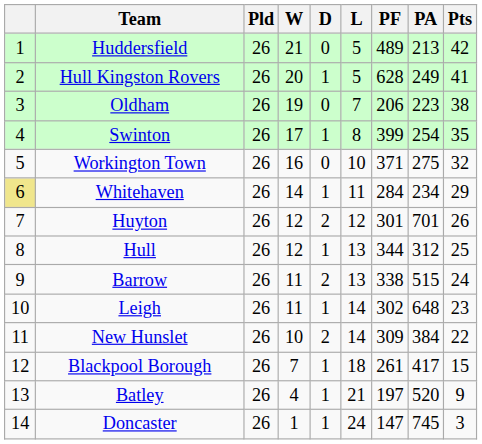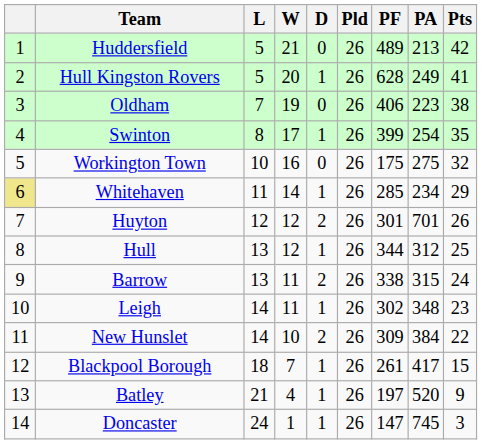 <table class="wikitable" style="text-align:center;">
 <tr>
 <th style="width:20px;" abbr="Position"></th>
 <th width=175>Team</th>
-<th style="width:20px;" abbr="Played">Pld</th>
+<th style="width:20px;" abbr="Lost">L</th>
 <th style="width:20px;" abbr="Won">W</th>
 <th style="width:20px;" abbr="Drawn">D</th>
-<th style="width:20px;" abbr="Lost">L</th>
+<th style="width:20px;" abbr="Played">Pld</th>
 <th style="width:20px;" abbr="”Points" For”>PF</th>
 <th style="width:20px;" abbr="”Points" Against”>PA</th>
 <th style="width:20px;" abbr="Points">Pts</th>
 </tr>
 <tr style="text-align:center; background:#cfc;">
 <td>1</td>
 <td><a href='#'>Huddersfield</a></td>
-<td>26</td>
+<td>5</td>
 <td>21</td>
 <td>0</td>
-<td>5</td>
+<td>26</td>
 <td>489</td>
 <td>213</td>
 <td>42</td>
 </tr>
 <tr style="text-align:center; background:#cfc;">
 <td>2</td>
 <td><a href='#'>Hull Kingston Rovers</a></td>
-<td>26</td>
+<td>5</td>
 <td>20</td>
 <td>1</td>
-<td>5</td>
+<td>26</td>
 <td>628</td>
 <td>249</td>
 <td>41</td>
 </tr>
 <tr style="text-align:center; background:#cfc;">
 <td>3</td>
 <td><a href='#'>Oldham</a></td>
-<td>26</td>
+<td>7</td>
 <td>19</td>
 <td>0</td>
-<td>7</td>
-<td>206</td>
+<td>26</td>
+<td>406</td>
 <td>223</td>
 <td>38</td>
 </tr>
 <tr style="text-align:center; background:#cfc;">
 <td>4</td>
 <td><a href='#'>Swinton</a></td>
-<td>26</td>
+<td>8</td>
 <td>17</td>
 <td>1</td>
-<td>8</td>
+<td>26</td>
 <td>399</td>
 <td>254</td>
 <td>35</td>
 </tr>
 <tr style="text-align:center;">
 <td>5</td>
 <td><a href='#'>Workington Town</a></td>
-<td>26</td>
+<td>10</td>
 <td>16</td>
 <td>0</td>
-<td>10</td>
-<td>371</td>
+<td>26</td>
+<td>175</td>
 <td>275</td>
 <td>32</td>
 </tr>
 <tr style="text-align:center;">
 <td style="background: khaki;">6</td>
 <td><a href='#'>Whitehaven</a></td>
-<td>26</td>
+<td>11</td>
 <td>14</td>
 <td>1</td>
-<td>11</td>
-<td>284</td>
+<td>26</td>
+<td>285</td>
 <td>234</td>
 <td>29</td>
 </tr>
 <tr style="text-align:center;">
 <td>7</td>
 <td><a href='#'>Huyton</a></td>
-<td>26</td>
+<td>12</td>
 <td>12</td>
 <td>2</td>
-<td>12</td>
+<td>26</td>
 <td>301</td>
 <td>701</td>
 <td>26</td>
 </tr>
 <tr style="text-align:center;">
 <td>8</td>
 <td><a href='#'>Hull</a></td>
-<td>26</td>
+<td>13</td>
 <td>12</td>
 <td>1</td>
-<td>13</td>
+<td>26</td>
 <td>344</td>
 <td>312</td>
 <td>25</td>
 </tr>
 <tr style="text-align:center;">
 <td>9</td>
 <td><a href='#'>Barrow</a></td>
-<td>26</td>
+<td>13</td>
 <td>11</td>
 <td>2</td>
-<td>13</td>
+<td>26</td>
 <td>338</td>
-<td>515</td>
+<td>315</td>
 <td>24</td>
 </tr>
 <tr style="text-align:center;">
 <td>10</td>
 <td><a href='#'>Leigh</a></td>
-<td>26</td>
+<td>14</td>
 <td>11</td>
 <td>1</td>
-<td>14</td>
+<td>26</td>
 <td>302</td>
-<td>648</td>
+<td>348</td>
 <td>23</td>
 </tr>
 <tr style="text-align:center;">
 <td>11</td>
 <td><a href='#'>New Hunslet</a></td>
-<td>26</td>
+<td>14</td>
 <td>10</td>
 <td>2</td>
-<td>14</td>
+<td>26</td>
 <td>309</td>
 <td>384</td>
 <td>22</td>
 </tr>
 <tr style="text-align:center;">
 <td>12</td>
 <td><a href='#'>Blackpool Borough</a></td>
-<td>26</td>
+<td>18</td>
 <td>7</td>
 <td>1</td>
-<td>18</td>
+<td>26</td>
 <td>261</td>
 <td>417</td>
 <td>15</td>
 </tr>
 <tr style="text-align:center;">
 <td>13</td>
 <td><a href='#'>Batley</a></td>
-<td>26</td>
+<td>21</td>
 <td>4</td>
 <td>1</td>
-<td>21</td>
+<td>26</td>
 <td>197</td>
 <td>520</td>
 <td>9</td>
 </tr>
 <tr style="text-align:center;">
 <td>14</td>
 <td><a href='#'>Doncaster</a></td>
-<td>26</td>
+<td>24</td>
 <td>1</td>
 <td>1</td>
-<td>24</td>
+<td>26</td>
 <td>147</td>
 <td>745</td>
 <td>3</td>
 </tr>
 </table>
